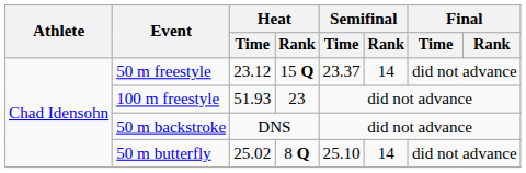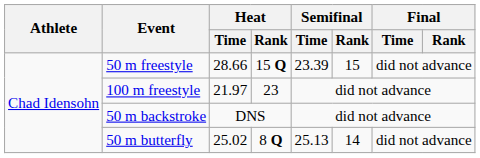 <table class=wikitable style="font-size:90%">
 <tr>
 <th rowspan=2>Athlete</th>
 <th rowspan=2>Event</th>
 <th colspan="2">Heat</th>
 <th colspan="2">Semifinal</th>
 <th colspan="2">Final</th>
 </tr>
 <tr style="font-size:95%">
 <th>Time</th>
 <th>Rank</th>
 <th>Time</th>
 <th>Rank</th>
 <th>Time</th>
 <th>Rank</th>
 </tr>
 <tr align=center>
 <td align=left rowspan=4><a href='#'>Chad Idensohn</a></td>
 <td align=left><a href='#'>50 m freestyle</a></td>
-<td>23.12</td>
+<td>28.66</td>
 <td>15 <strong>Q</strong></td>
-<td>23.37</td>
-<td>14</td>
+<td>23.39</td>
+<td>15</td>
 <td colspan=2>did not advance</td>
 </tr>
 <tr align=center>
 <td align=left><a href='#'>100 m freestyle</a></td>
-<td>51.93</td>
+<td>21.97</td>
 <td>23</td>
 <td colspan=4>did not advance</td>
 </tr>
 <tr align=center>
 <td align=left><a href='#'>50 m backstroke</a></td>
 <td colspan=2>DNS</td>
 <td colspan=4>did not advance</td>
 </tr>
 <tr align=center>
 <td align=left><a href='#'>50 m butterfly</a></td>
 <td>25.02</td>
 <td>8 <strong>Q</strong></td>
-<td>25.10</td>
+<td>25.13</td>
 <td>14</td>
 <td colspan=2>did not advance</td>
 </tr>
 </table>
